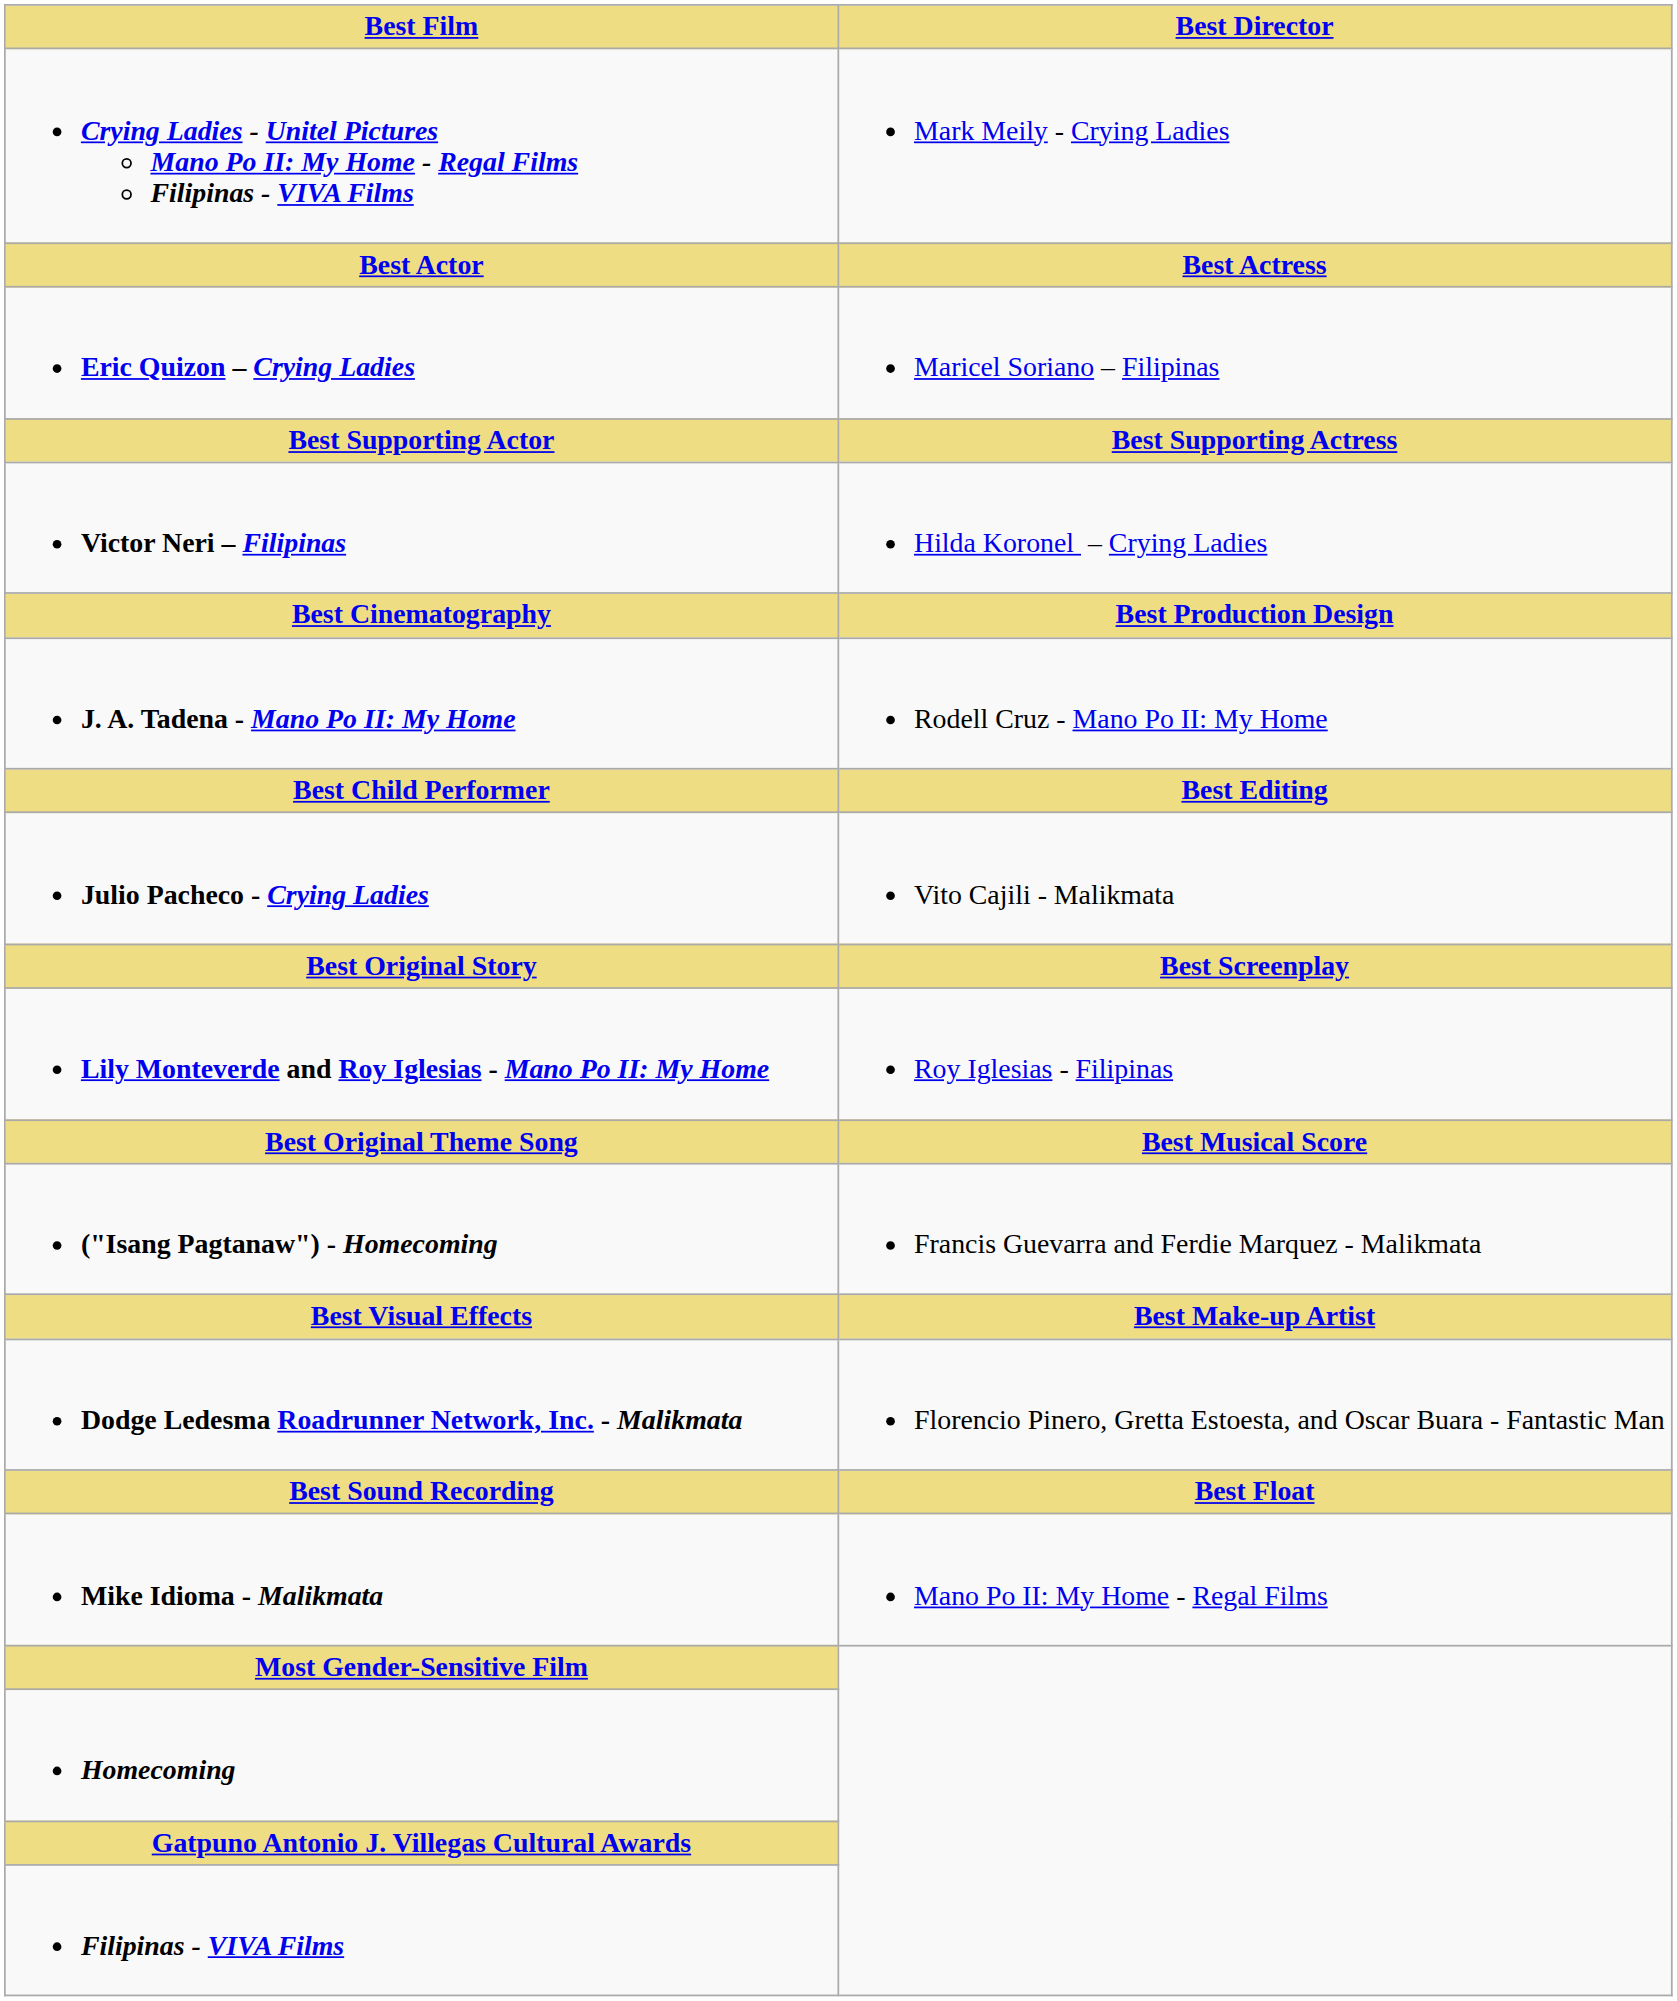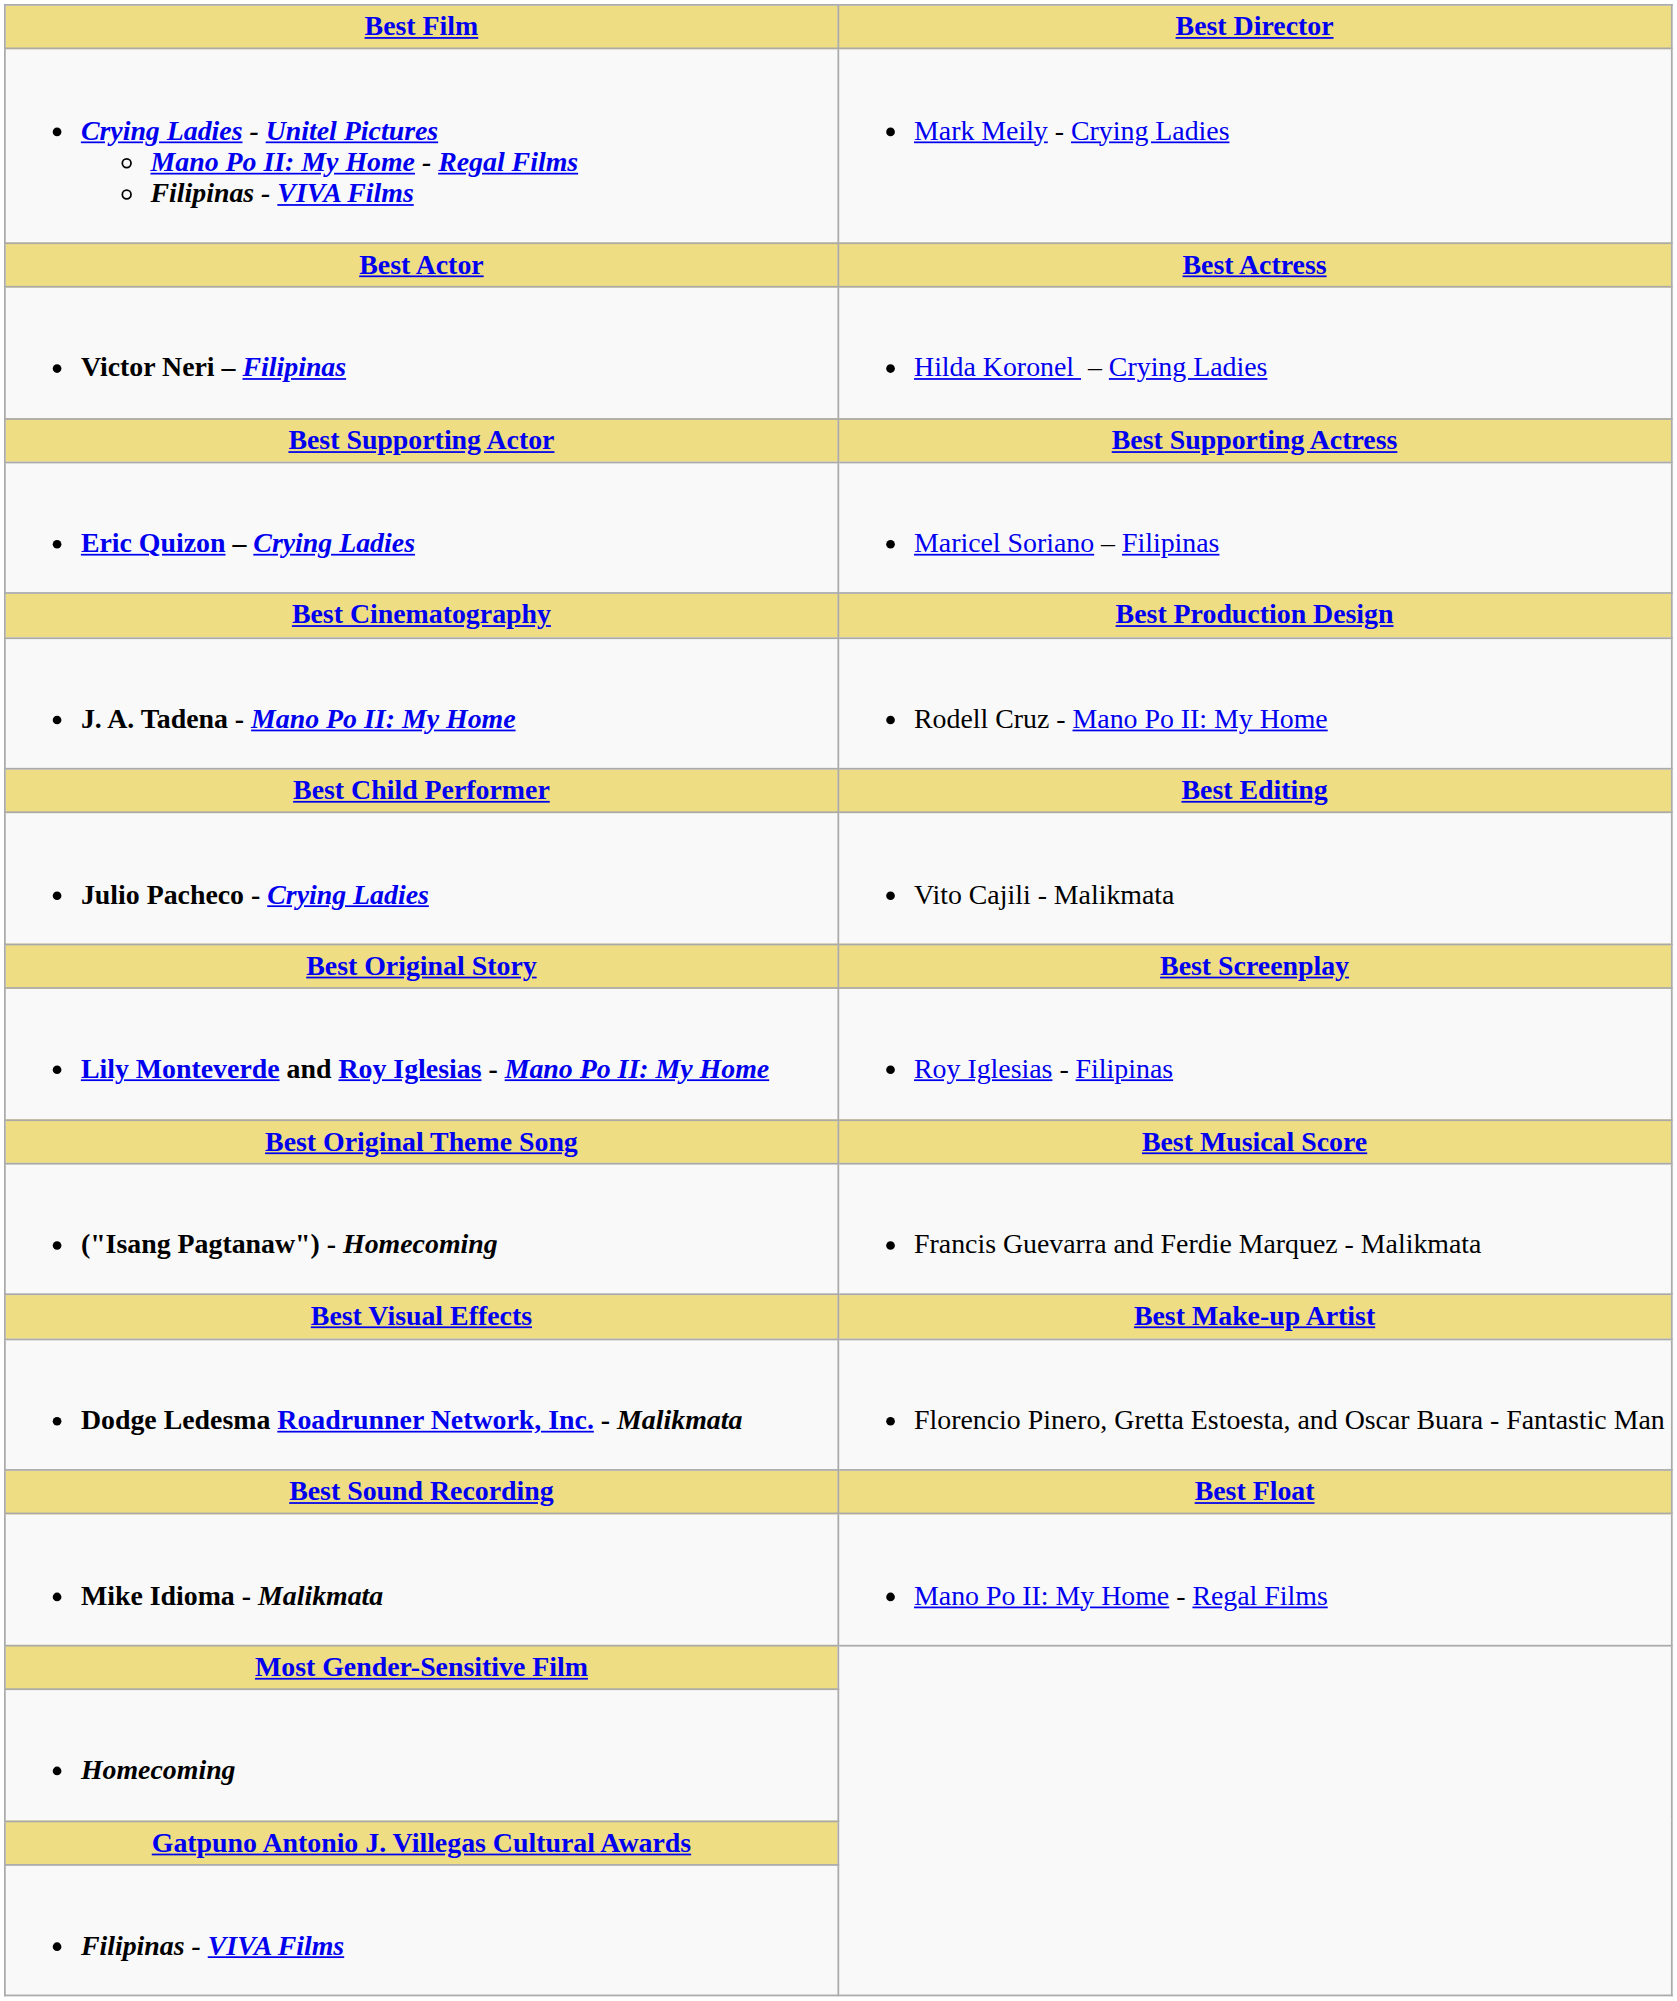 <table class=wikitable>
 <tr>
 <th style="background:#EEDD82; width:50%"><a href='#'>Best Film</a></th>
 <th style="background:#EEDD82; width:50%"><a href='#'>Best Director</a></th>
 </tr>
 <tr>
 <td valign="top"><br><ul><li><strong><em><a href='#'>Crying Ladies</a><em> - <a href='#'>Unitel Pictures</a><strong><ul><li></em><a href='#'>Mano Po II: My Home</a><em> - <a href='#'>Regal Films</a> </li><li></em>Filipinas<em> - <a href='#'>VIVA Films</a> </li></ul></li></ul></td>
 <td valign="top"><br><ul><li></strong><a href='#'>Mark Meily</a> - </em><a href='#'>Crying Ladies</a></em></strong></li></ul></td>
 </tr>
 <tr>
 <th style="background:#EEDD82; width:50%"><a href='#'>Best Actor</a></th>
 <th style="background:#EEDD82; width:50%"><a href='#'>Best Actress</a></th>
 </tr>
 <tr>
-<td valign="top"><br><ul><li><strong><a href='#'>Eric Quizon</a> – <em><a href='#'>Crying Ladies</a><strong><em></li></ul></td>
-<td valign="top"><br><ul><li></strong><a href='#'>Maricel Soriano</a> – </em><a href='#'>Filipinas</a></em></strong></li></ul></td>
+<td valign="top"><br><ul><li><strong>Victor Neri – <em><a href='#'>Filipinas</a><strong><em></li></ul></td>
+<td valign="top"><br><ul><li></strong><a href='#'>Hilda Koronel </a> – </em><a href='#'>Crying Ladies</a></em></strong></li></ul></td>
 </tr>
 <tr>
 <th style="background:#EEDD82; width:50%"><a href='#'>Best Supporting Actor</a></th>
 <th style="background:#EEDD82; width:50%"><a href='#'>Best Supporting Actress</a></th>
 </tr>
 <tr>
-<td valign="top"><br><ul><li><strong>Victor Neri – <em><a href='#'>Filipinas</a><strong><em></li></ul></td>
-<td valign="top"><br><ul><li></strong><a href='#'>Hilda Koronel </a> – </em><a href='#'>Crying Ladies</a></em></strong></li></ul></td>
+<td valign="top"><br><ul><li><strong><a href='#'>Eric Quizon</a> – <em><a href='#'>Crying Ladies</a><strong><em></li></ul></td>
+<td valign="top"><br><ul><li></strong><a href='#'>Maricel Soriano</a> – </em><a href='#'>Filipinas</a></em></strong></li></ul></td>
 </tr>
 <tr>
 <th style="background:#EEDD82; width:50%"><a href='#'>Best Cinematography</a></th>
 <th style="background:#EEDD82; width:50%"><a href='#'>Best Production Design</a></th>
 </tr>
 <tr>
 <td valign="top"><br><ul><li><strong>J. A. Tadena - <em><a href='#'>Mano Po II: My Home</a><strong><em></li></ul></td>
 <td valign="top"><br><ul><li></strong>Rodell Cruz - </em><a href='#'>Mano Po II: My Home</a></em></strong></li></ul></td>
 </tr>
 <tr>
 <th style="background:#EEDD82; width:50%"><a href='#'>Best Child Performer</a></th>
 <th style="background:#EEDD82; width:50%"><a href='#'>Best Editing</a></th>
 </tr>
 <tr>
 <td valign="top"><br><ul><li><strong>Julio Pacheco - <em><a href='#'>Crying Ladies</a><strong><em></li></ul></td>
 <td valign="top"><br><ul><li></strong>Vito Cajili - </em>Malikmata</em></strong></li></ul></td>
 </tr>
 <tr>
 <th style="background:#EEDD82; width:50%"><a href='#'>Best Original Story</a></th>
 <th style="background:#EEDD82; width:50%"><a href='#'>Best Screenplay</a></th>
 </tr>
 <tr>
 <td valign="top"><br><ul><li><strong><a href='#'>Lily Monteverde</a> and <a href='#'>Roy Iglesias</a> - <em><a href='#'>Mano Po II: My Home</a><strong><em></li></ul></td>
 <td valign="top"><br><ul><li></strong><a href='#'>Roy Iglesias</a> - </em><a href='#'>Filipinas</a></em></strong></li></ul></td>
 </tr>
 <tr>
 <th style="background:#EEDD82; width:50%"><a href='#'>Best Original Theme Song</a></th>
 <th style="background:#EEDD82; width:50%"><a href='#'>Best Musical Score</a></th>
 </tr>
 <tr>
 <td valign="top"><br><ul><li><strong>("Isang Pagtanaw") - <em>Homecoming<strong><em></li></ul></td>
 <td valign="top"><strong><br><ul><li></strong>Francis Guevarra and Ferdie Marquez - </em>Malikmata</em></strong></li></ul></strong></td>
 </tr>
 <tr>
 <th style="background:#EEDD82; width:50%"><a href='#'>Best Visual Effects</a></th>
 <th style="background:#EEDD82; width:50%"><a href='#'>Best Make-up Artist</a></th>
 </tr>
 <tr>
 <td valign="top"><br><ul><li><strong>Dodge Ledesma <a href='#'>Roadrunner Network, Inc.</a> - <em>Malikmata<strong><em></li></ul></td>
 <td valign="top"><br><ul><li></strong>Florencio Pinero, Gretta Estoesta, and Oscar Buara - </em>Fantastic Man</em></strong></li></ul></td>
 </tr>
 <tr>
 <th style="background:#EEDD82; width:50%"><a href='#'>Best Sound Recording</a></th>
 <th style="background:#EEDD82; width:50%"><a href='#'>Best Float</a></th>
 </tr>
 <tr>
 <td valign="top"><br><ul><li><strong>Mike Idioma - <em>Malikmata<strong><em></li></ul></td>
 <td valign="top"><br><ul><li></em></strong><a href='#'>Mano Po II: My Home</a></em> - <a href='#'>Regal Films</a></strong></li></ul></td>
 </tr>
 <tr>
 <th style="background:#EEDD82; width:50%"><a href='#'>Most Gender-Sensitive Film</a></th>
 </tr>
 <tr>
 <td valign="top"><br><ul><li><strong><em>Homecoming</em></strong></li></ul></td>
 </tr>
 <tr>
 <th style="background:#EEDD82; width:50%"><a href='#'>Gatpuno Antonio J. Villegas Cultural Awards</a></th>
 </tr>
 <tr>
 <td valign="top"><br><ul><li><strong><em>Filipinas<em> - <a href='#'>VIVA Films</a><strong></li></ul></td>
 </tr>
 </table>
